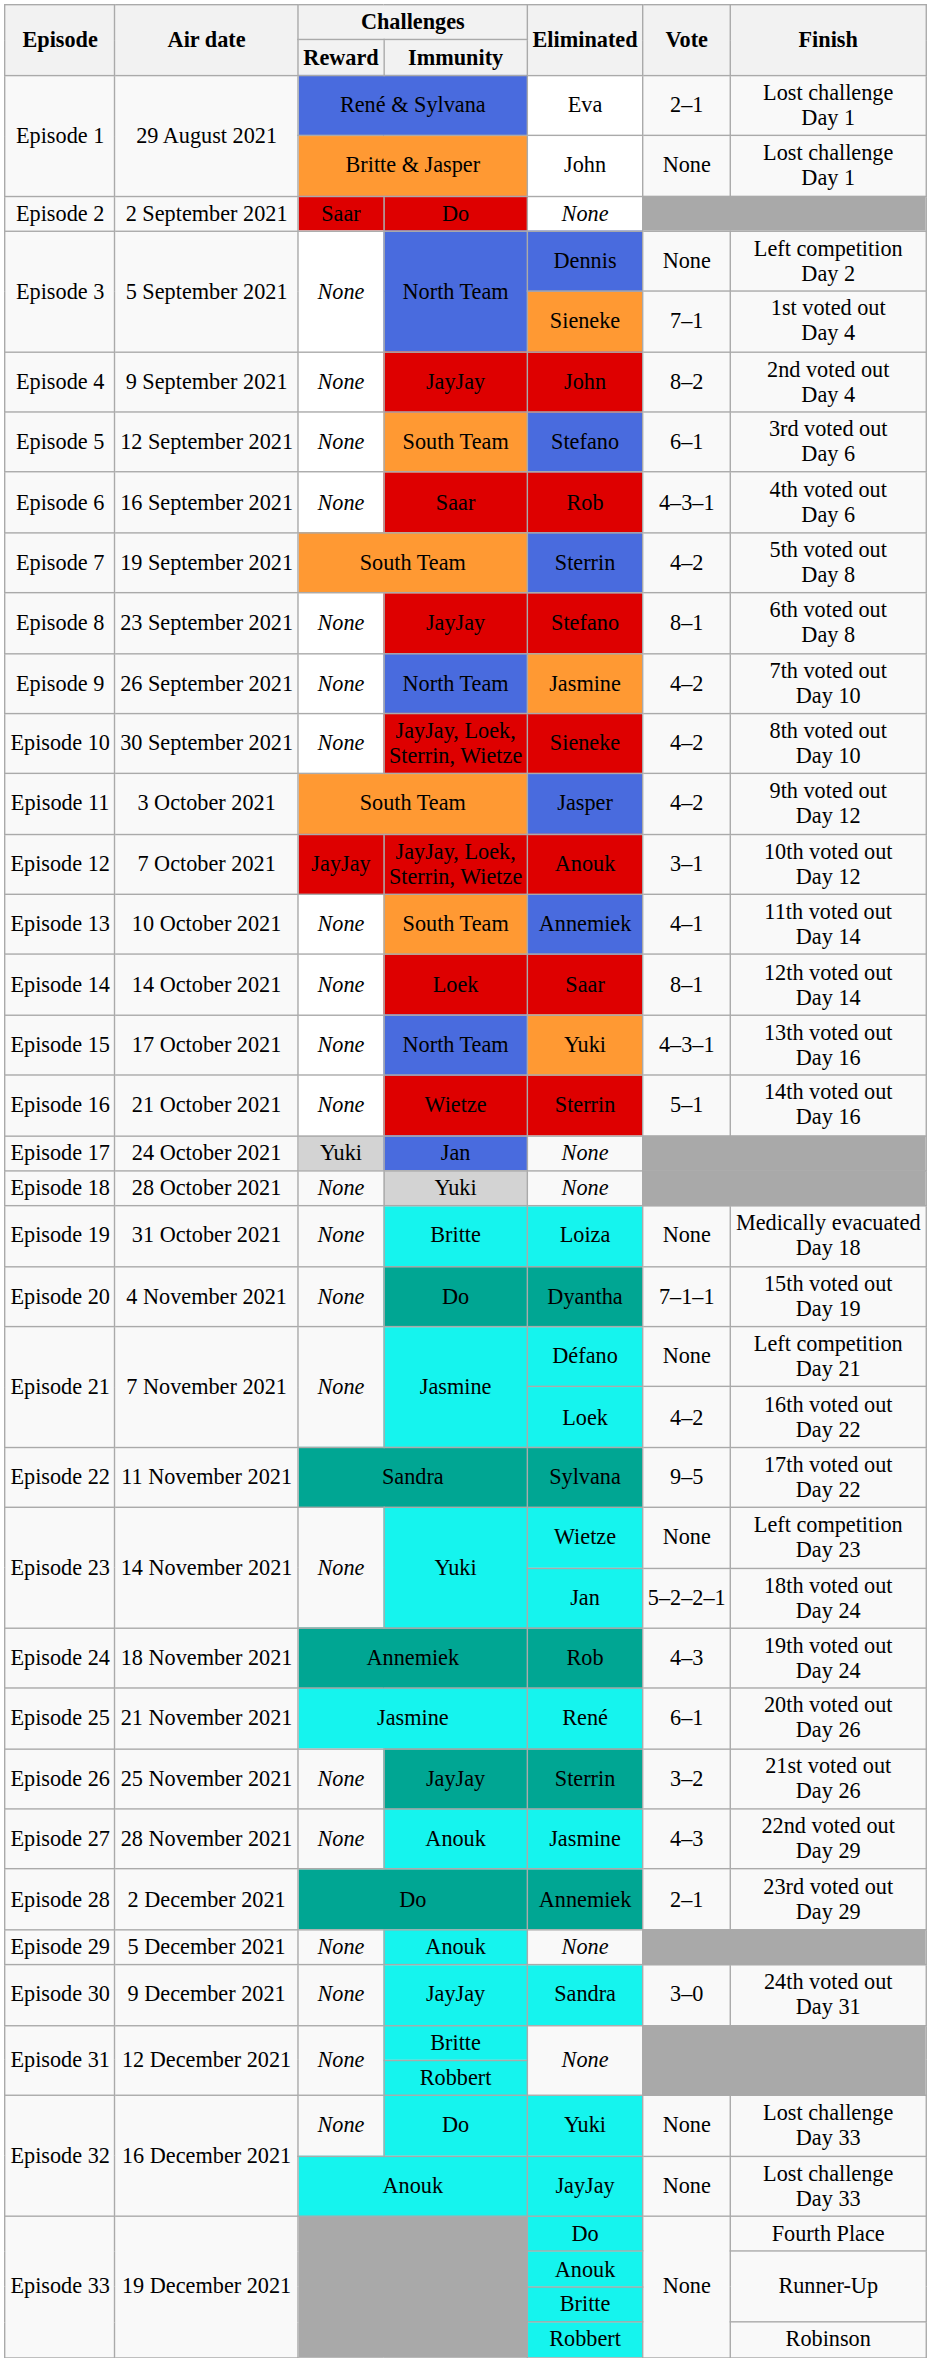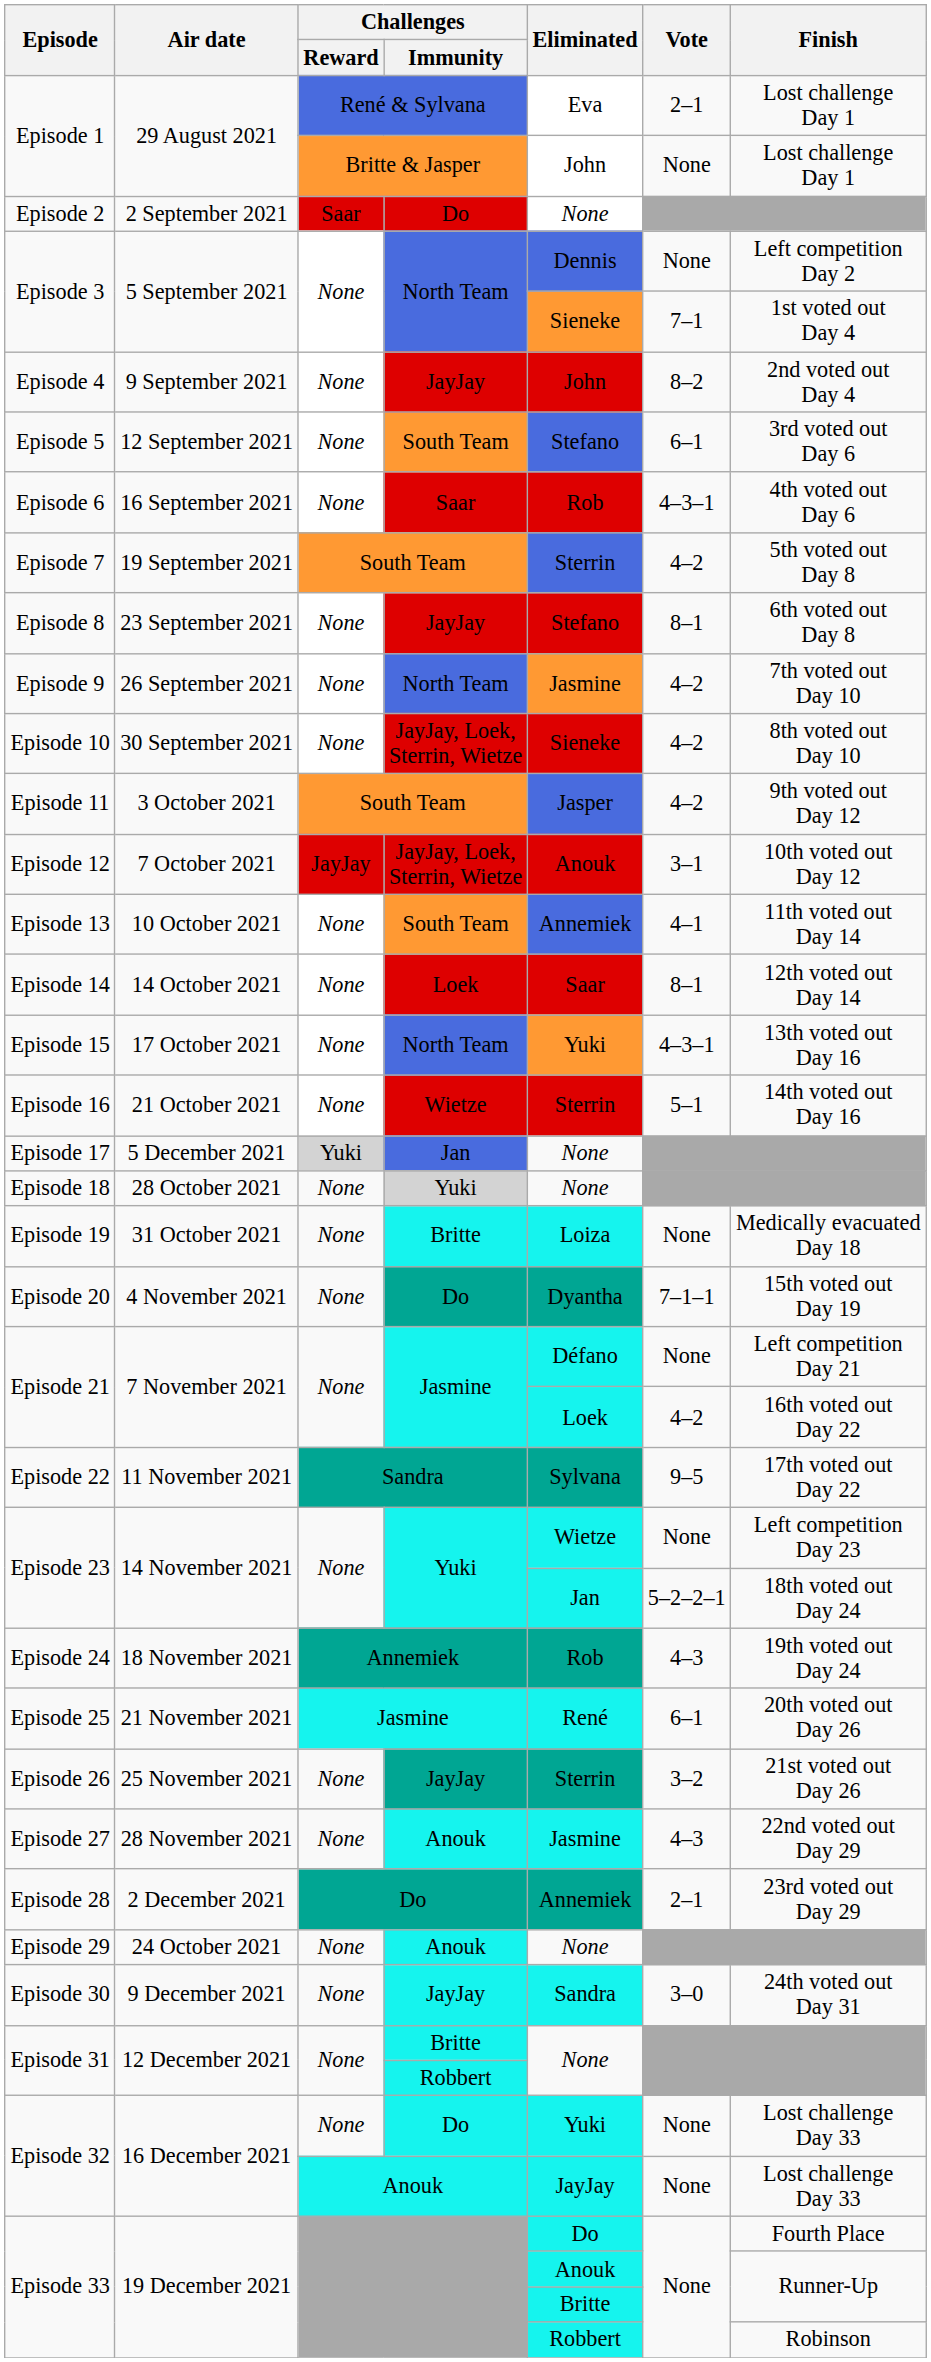 <table class="wikitable" style="margin:auto; text-align:center">
 <tr>
 <th rowspan="2">Episode</th>
 <th rowspan="2">Air date</th>
 <th colspan="2">Challenges</th>
 <th rowspan="2">Eliminated</th>
 <th rowspan="2">Vote</th>
 <th rowspan="2">Finish</th>
 </tr>
 <tr>
 <th>Reward</th>
 <th>Immunity</th>
 </tr>
 <tr>
 <td rowspan="2">Episode 1</td>
 <td rowspan="2">29 August 2021</td>
 <td colspan="2" rowspan="1" bgcolor="#496BDE">René & Sylvana</td>
 <td rowspan="1" bgcolor="white">Eva</td>
 <td>2–1</td>
 <td rowspan="1">Lost challenge<br>Day 1</td>
 </tr>
 <tr>
 <td colspan="2" rowspan="1" bgcolor="#FF9933">Britte & Jasper</td>
 <td rowspan="1" bgcolor="white">John</td>
 <td rowspan="1">None</td>
 <td rowspan="1">Lost challenge<br>Day 1</td>
 </tr>
 <tr>
 <td>Episode 2</td>
 <td>2 September 2021</td>
 <td bgcolor="#de0000">Saar</td>
 <td bgcolor="#de0000">Do</td>
 <td bgcolor="white"><em>None</em></td>
 <td colspan="2" bgcolor="darkgrey"></td>
 </tr>
 <tr>
 <td rowspan="2">Episode 3</td>
 <td rowspan="2">5 September 2021</td>
 <td rowspan="2" bgcolor="white"><em>None</em></td>
 <td rowspan="2" bgcolor="#496BDE">North Team</td>
 <td bgcolor="#496BDE">Dennis</td>
 <td>None</td>
 <td>Left competition<br>Day 2</td>
 </tr>
 <tr>
 <td bgcolor="#FF9933">Sieneke</td>
 <td>7–1</td>
 <td>1st voted out<br>Day 4</td>
 </tr>
 <tr>
 <td>Episode 4</td>
 <td>9 September 2021</td>
 <td bgcolor="white"><em>None</em></td>
 <td bgcolor="#de0000">JayJay</td>
 <td bgcolor="#de0000">John</td>
 <td>8–2</td>
 <td>2nd voted out<br>Day 4</td>
 </tr>
 <tr>
 <td>Episode 5</td>
 <td>12 September 2021</td>
 <td bgcolor="white"><em>None</em></td>
 <td bgcolor="#FF9933">South Team</td>
 <td bgcolor="#496BDE">Stefano</td>
 <td>6–1</td>
 <td>3rd voted out<br>Day 6</td>
 </tr>
 <tr>
 <td>Episode 6</td>
 <td>16 September 2021</td>
 <td bgcolor="white"><em>None</em></td>
 <td bgcolor="#de0000">Saar</td>
 <td bgcolor="#de0000">Rob</td>
 <td>4–3–1</td>
 <td>4th voted out<br>Day 6</td>
 </tr>
 <tr>
 <td>Episode 7</td>
 <td>19 September 2021</td>
 <td colspan="2" bgcolor="#FF9933">South Team</td>
 <td bgcolor="#496BDE">Sterrin</td>
 <td>4–2</td>
 <td>5th voted out<br>Day 8</td>
 </tr>
 <tr>
 <td>Episode 8</td>
 <td>23 September 2021</td>
 <td bgcolor="white"><em>None</em></td>
 <td bgcolor="#de0000">JayJay</td>
 <td bgcolor="#de0000">Stefano</td>
 <td>8–1</td>
 <td>6th voted out<br>Day 8</td>
 </tr>
 <tr>
 <td>Episode 9</td>
 <td>26 September 2021</td>
 <td bgcolor="white"><em>None</em></td>
 <td bgcolor="#496BDE">North Team</td>
 <td bgcolor="#FF9933">Jasmine</td>
 <td>4–2</td>
 <td>7th voted out<br>Day 10</td>
 </tr>
 <tr>
 <td>Episode 10</td>
 <td>30 September 2021</td>
 <td bgcolor="white"><em>None</em></td>
 <td bgcolor="#de0000">JayJay, Loek,<br> Sterrin, Wietze</td>
 <td bgcolor="#de0000">Sieneke</td>
 <td>4–2</td>
 <td>8th voted out<br>Day 10</td>
 </tr>
 <tr>
 <td>Episode 11</td>
 <td>3 October 2021</td>
 <td colspan="2" bgcolor="#FF9933">South Team</td>
 <td bgcolor="#496BDE">Jasper</td>
 <td>4–2</td>
 <td>9th voted out<br>Day 12</td>
 </tr>
 <tr>
 <td>Episode 12</td>
 <td>7 October 2021</td>
 <td bgcolor="#de0000">JayJay</td>
 <td bgcolor="#de0000">JayJay, Loek,<br> Sterrin, Wietze</td>
 <td bgcolor="#de0000">Anouk</td>
 <td>3–1</td>
 <td>10th voted out<br>Day 12</td>
 </tr>
 <tr>
 <td>Episode 13</td>
 <td>10 October 2021</td>
 <td bgcolor="white"><em>None</em></td>
 <td bgcolor="#FF9933">South Team</td>
 <td bgcolor="#496BDE">Annemiek</td>
 <td>4–1</td>
 <td>11th voted out<br>Day 14</td>
 </tr>
 <tr>
 <td>Episode 14</td>
 <td>14 October 2021</td>
 <td bgcolor="White"><em>None</em></td>
 <td bgcolor="#de0000">Loek</td>
 <td bgcolor="#de0000">Saar</td>
 <td>8–1</td>
 <td>12th voted out<br>Day 14</td>
 </tr>
 <tr>
 <td>Episode 15</td>
 <td>17 October 2021</td>
 <td bgcolor="white"><em>None</em></td>
 <td bgcolor="#496BDE">North Team</td>
 <td bgcolor="#FF9933">Yuki</td>
 <td>4–3–1</td>
 <td>13th voted out<br>Day 16</td>
 </tr>
 <tr>
 <td>Episode 16</td>
 <td>21 October 2021</td>
 <td bgcolor="White"><em>None</em></td>
 <td bgcolor="#de0000">Wietze</td>
 <td bgcolor="#de0000">Sterrin</td>
 <td>5–1</td>
 <td>14th voted out<br>Day 16</td>
 </tr>
 <tr>
 <td>Episode 17</td>
-<td>24 October 2021</td>
+<td>5 December 2021</td>
 <td bgcolor="lightgrey">Yuki</td>
 <td bgcolor="#496BDE">Jan</td>
 <td><em>None</em></td>
 <td colspan="2" bgcolor="darkgrey"></td>
 </tr>
 <tr>
 <td>Episode 18</td>
 <td>28 October 2021</td>
 <td><em>None</em></td>
 <td bgcolor="lightgrey">Yuki</td>
 <td><em>None</em></td>
 <td colspan="2" bgcolor="darkgrey"></td>
 </tr>
 <tr>
 <td>Episode 19</td>
 <td>31 October 2021</td>
 <td><em>None</em></td>
 <td bgcolor="#15F4EE">Britte</td>
 <td bgcolor="#15F4EE">Loiza</td>
 <td>None</td>
 <td>Medically evacuated<br>Day 18</td>
 </tr>
 <tr>
 <td>Episode 20</td>
 <td>4 November 2021</td>
 <td><em>None</em></td>
 <td bgcolor="#00A693">Do</td>
 <td bgcolor="#00A693">Dyantha</td>
 <td>7–1–1</td>
 <td>15th voted out<br>Day 19</td>
 </tr>
 <tr>
 <td rowspan="2">Episode 21</td>
 <td rowspan="2">7 November 2021</td>
 <td rowspan="2"><em>None</em></td>
 <td rowspan="2" bgcolor="#15F4EE">Jasmine</td>
 <td bgcolor="#15F4EE">Défano</td>
 <td>None</td>
 <td>Left competition<br>Day 21</td>
 </tr>
 <tr>
 <td bgcolor="#15F4EE">Loek</td>
 <td>4–2</td>
 <td>16th voted out<br>Day 22</td>
 </tr>
 <tr>
 <td>Episode 22</td>
 <td>11 November 2021</td>
 <td colspan="2" bgcolor="#00A693">Sandra</td>
 <td bgcolor="#00A693">Sylvana</td>
 <td>9–5</td>
 <td>17th voted out<br>Day 22</td>
 </tr>
 <tr>
 <td rowspan="2">Episode 23</td>
 <td rowspan="2">14 November 2021</td>
 <td rowspan="2"><em>None</em></td>
 <td rowspan="2" bgcolor="#15F4EE">Yuki</td>
 <td bgcolor="#15F4EE">Wietze</td>
 <td>None</td>
 <td>Left competition<br>Day 23</td>
 </tr>
 <tr>
 <td bgcolor="#15F4EE">Jan</td>
 <td>5–2–2–1</td>
 <td>18th voted out<br>Day 24</td>
 </tr>
 <tr>
 <td>Episode 24</td>
 <td>18 November 2021</td>
 <td colspan="2" bgcolor="#00A693">Annemiek</td>
 <td bgcolor="#00A693">Rob</td>
 <td>4–3</td>
 <td>19th voted out<br>Day 24</td>
 </tr>
 <tr>
 <td>Episode 25</td>
 <td>21 November 2021</td>
 <td colspan="2" bgcolor="#15F4EE">Jasmine</td>
 <td bgcolor="#15F4EE">René</td>
 <td>6–1</td>
 <td>20th voted out<br>Day 26</td>
 </tr>
 <tr>
 <td>Episode 26</td>
 <td>25 November 2021</td>
 <td><em>None</em></td>
 <td bgcolor="#00A693">JayJay</td>
 <td bgcolor="#00A693">Sterrin</td>
 <td>3–2</td>
 <td>21st voted out<br>Day 26</td>
 </tr>
 <tr>
 <td>Episode 27</td>
 <td>28 November 2021</td>
 <td><em>None</em></td>
 <td bgcolor="#15F4EE">Anouk</td>
 <td bgcolor="#15F4EE">Jasmine</td>
 <td>4–3</td>
 <td>22nd voted out<br>Day 29</td>
 </tr>
 <tr>
 <td>Episode 28</td>
 <td>2 December 2021</td>
 <td colspan="2" bgcolor="#00A693">Do</td>
 <td bgcolor="#00A693">Annemiek</td>
 <td>2–1</td>
 <td>23rd voted out<br>Day 29</td>
 </tr>
 <tr>
 <td>Episode 29</td>
-<td>5 December 2021</td>
+<td>24 October 2021</td>
 <td><em>None</em></td>
 <td bgcolor="#15F4EE">Anouk</td>
 <td><em>None</em></td>
 <td colspan="2" bgcolor="darkgrey"></td>
 </tr>
 <tr>
 <td>Episode 30</td>
 <td>9 December 2021</td>
 <td><em>None</em></td>
 <td bgcolor="#15F4EE">JayJay</td>
 <td bgcolor="#15F4EE">Sandra</td>
 <td>3–0</td>
 <td>24th voted out<br>Day 31</td>
 </tr>
 <tr>
 <td rowspan="2">Episode 31</td>
 <td rowspan="2">12 December 2021</td>
 <td rowspan="2"><em>None</em></td>
 <td bgcolor="#15F4EE">Britte</td>
 <td rowspan="2"><em>None</em></td>
 <td rowspan="2" colspan="2" bgcolor="darkgrey"></td>
 </tr>
 <tr>
 <td bgcolor="#15F4EE">Robbert</td>
 </tr>
 <tr>
 <td rowspan="2">Episode 32</td>
 <td rowspan="2">16 December 2021</td>
 <td><em>None</em></td>
 <td bgcolor="#15F4EE">Do</td>
 <td bgcolor="#15F4EE">Yuki</td>
 <td>None</td>
 <td>Lost challenge<br>Day 33</td>
 </tr>
 <tr>
 <td colspan="2" bgcolor="#15F4EE">Anouk</td>
 <td bgcolor="#15F4EE">JayJay</td>
 <td>None</td>
 <td>Lost challenge<br>Day 33</td>
 </tr>
 <tr>
 <td rowspan="4">Episode 33</td>
 <td rowspan="4">19 December 2021</td>
 <td rowspan="4" colspan="2" bgcolor="darkgrey"></td>
 <td bgcolor="#15F4EE">Do</td>
 <td rowspan="4">None</td>
 <td>Fourth Place</td>
 </tr>
 <tr>
 <td bgcolor="#15F4EE">Anouk</td>
 <td rowspan="2">Runner-Up</td>
 </tr>
 <tr>
 <td bgcolor="#15F4EE">Britte</td>
 </tr>
 <tr>
 <td bgcolor="#15F4EE">Robbert</td>
 <td>Robinson</td>
 </tr>
 </table>
